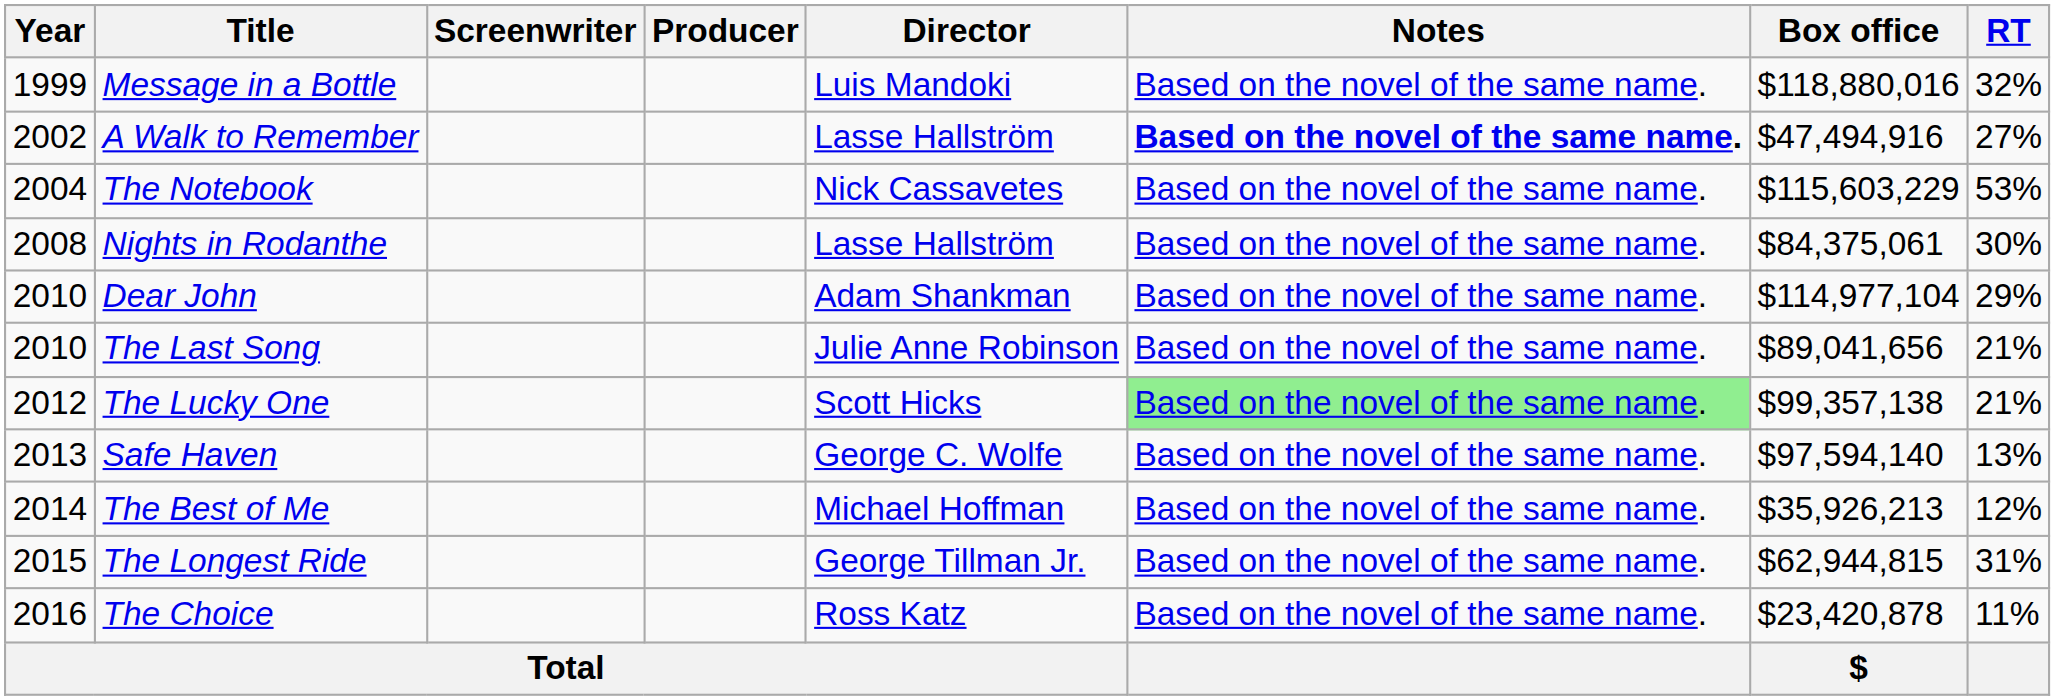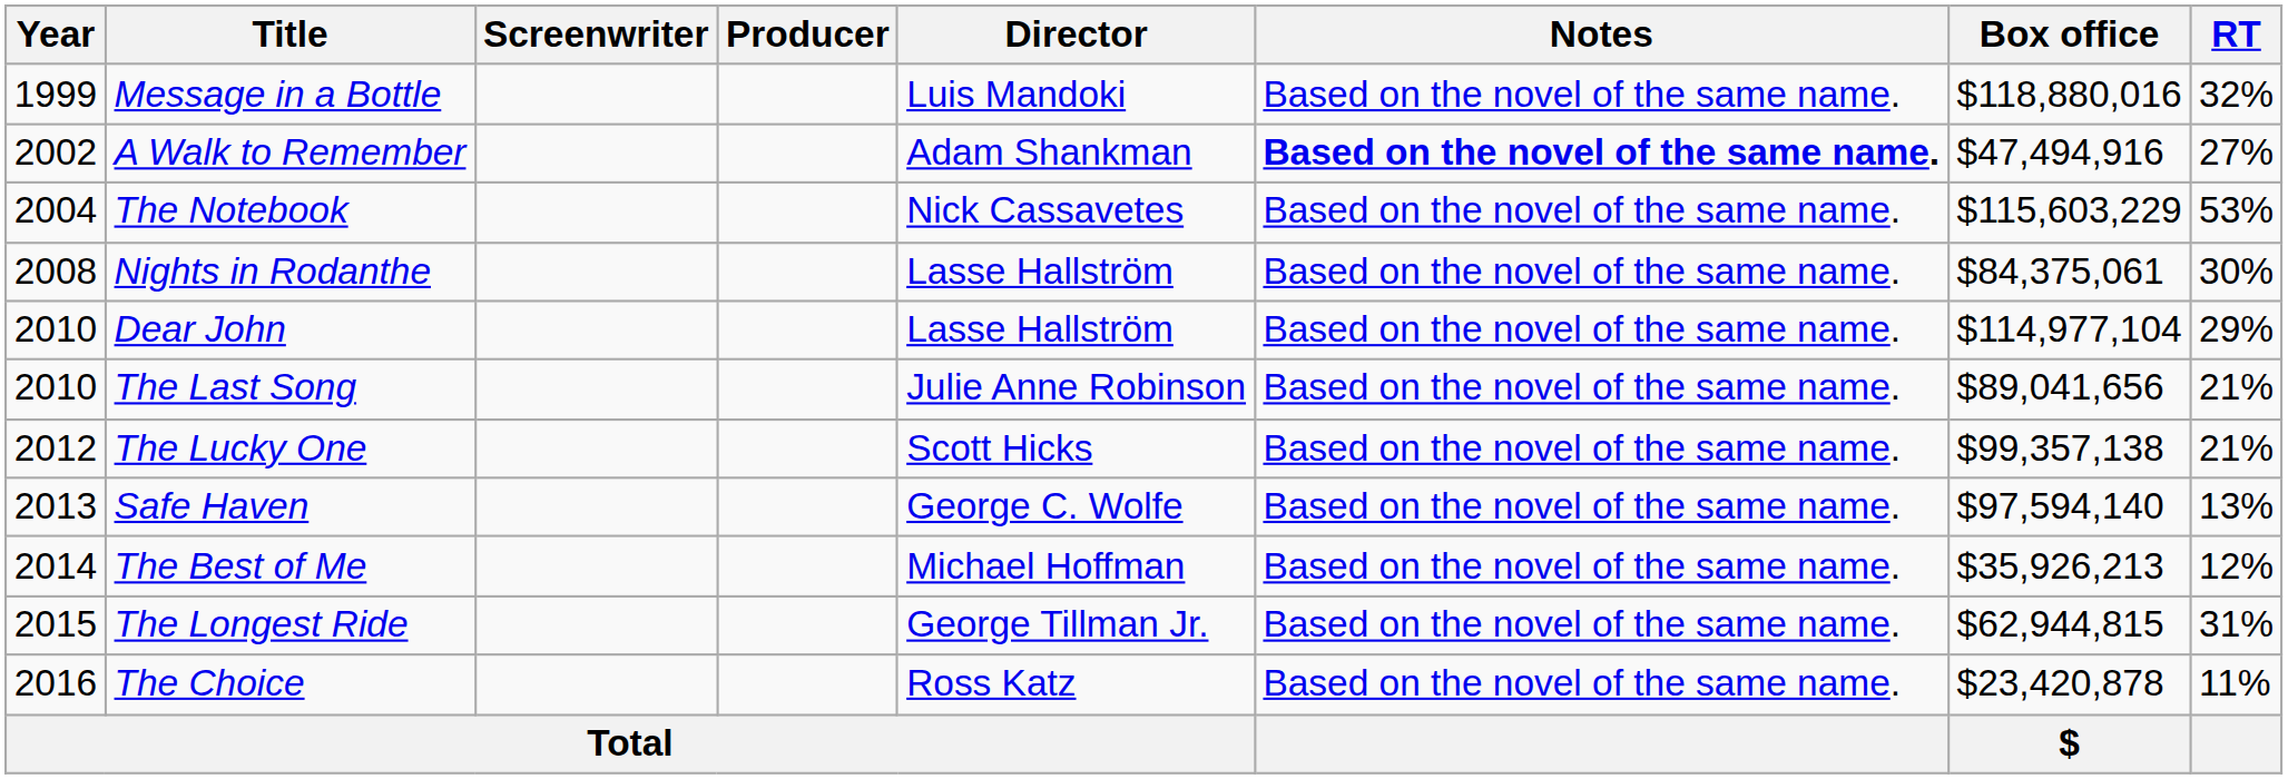 <table class="wikitable sortable">
 <tr>
 <th>Year</th>
 <th>Title</th>
 <th>Screenwriter</th>
 <th>Producer</th>
 <th>Director</th>
 <th>Notes</th>
 <th>Box office</th>
 <th><a href='#'>RT</a></th>
 </tr>
 <tr>
 <td>1999</td>
 <td><em><a href='#'>Message in a Bottle</a></em></td>
 <td></td>
 <td></td>
 <td><a href='#'>Luis Mandoki</a></td>
 <td><a href='#'>Based on the novel of the same name</a>.</td>
 <td>$118,880,016</td>
 <td>32%</td>
 </tr>
 <tr>
 <td>2002</td>
 <td><em><a href='#'>A Walk to Remember</a></em></td>
 <td></td>
 <td></td>
-<td><a href='#'>Lasse Hallström</a></td>
+<td><a href='#'>Adam Shankman</a></td>
 <td><strong><a href='#'>Based on the novel of the same name</a>.</strong></td>
 <td>$47,494,916</td>
 <td>27%</td>
 </tr>
 <tr>
 <td>2004</td>
 <td><em><a href='#'>The Notebook</a></em></td>
 <td></td>
 <td></td>
 <td><a href='#'>Nick Cassavetes</a></td>
 <td><a href='#'>Based on the novel of the same name</a>.</td>
 <td>$115,603,229</td>
 <td>53%</td>
 </tr>
 <tr>
 <td>2008</td>
 <td><em><a href='#'>Nights in Rodanthe</a></em></td>
 <td></td>
 <td></td>
 <td><a href='#'>Lasse Hallström</a></td>
 <td><a href='#'>Based on the novel of the same name</a>.</td>
 <td>$84,375,061</td>
 <td>30%</td>
 </tr>
 <tr>
 <td>2010</td>
 <td><em><a href='#'>Dear John</a></em></td>
 <td></td>
 <td></td>
-<td><a href='#'>Adam Shankman</a></td>
+<td><a href='#'>Lasse Hallström</a></td>
 <td><a href='#'>Based on the novel of the same name</a>.</td>
 <td>$114,977,104</td>
 <td>29%</td>
 </tr>
 <tr>
 <td>2010</td>
 <td><em><a href='#'>The Last Song</a></em></td>
 <td></td>
 <td></td>
 <td><a href='#'>Julie Anne Robinson</a></td>
 <td><a href='#'>Based on the novel of the same name</a>.</td>
 <td>$89,041,656</td>
 <td>21%</td>
 </tr>
 <tr>
 <td>2012</td>
 <td><em><a href='#'>The Lucky One</a></em></td>
 <td></td>
 <td></td>
 <td><a href='#'>Scott Hicks</a></td>
-<td style="background: lightgreen;"><a href='#'>Based on the novel of the same name</a>.</td>
+<td><a href='#'>Based on the novel of the same name</a>.</td>
 <td>$99,357,138</td>
 <td>21%</td>
 </tr>
 <tr>
 <td>2013</td>
 <td><em><a href='#'>Safe Haven</a></em></td>
 <td></td>
 <td></td>
 <td><a href='#'>George C. Wolfe</a></td>
 <td><a href='#'>Based on the novel of the same name</a>.</td>
 <td>$97,594,140</td>
 <td>13%</td>
 </tr>
 <tr>
 <td>2014</td>
 <td><em><a href='#'>The Best of Me</a></em></td>
 <td></td>
 <td></td>
 <td><a href='#'>Michael Hoffman</a></td>
 <td><a href='#'>Based on the novel of the same name</a>.</td>
 <td>$35,926,213</td>
 <td>12%</td>
 </tr>
 <tr>
 <td>2015</td>
 <td><em><a href='#'>The Longest Ride</a></em></td>
 <td></td>
 <td></td>
 <td><a href='#'>George Tillman Jr.</a></td>
 <td><a href='#'>Based on the novel of the same name</a>.</td>
 <td>$62,944,815</td>
 <td>31%</td>
 </tr>
 <tr>
 <td>2016</td>
 <td><em><a href='#'>The Choice</a></em></td>
 <td></td>
 <td></td>
 <td><a href='#'>Ross Katz</a></td>
 <td><a href='#'>Based on the novel of the same name</a>.</td>
 <td>$23,420,878</td>
 <td>11%</td>
 </tr>
 <tr>
 <th colspan="5">Total</th>
 <th></th>
 <th>$</th>
 <th></th>
 </tr>
 </table>
